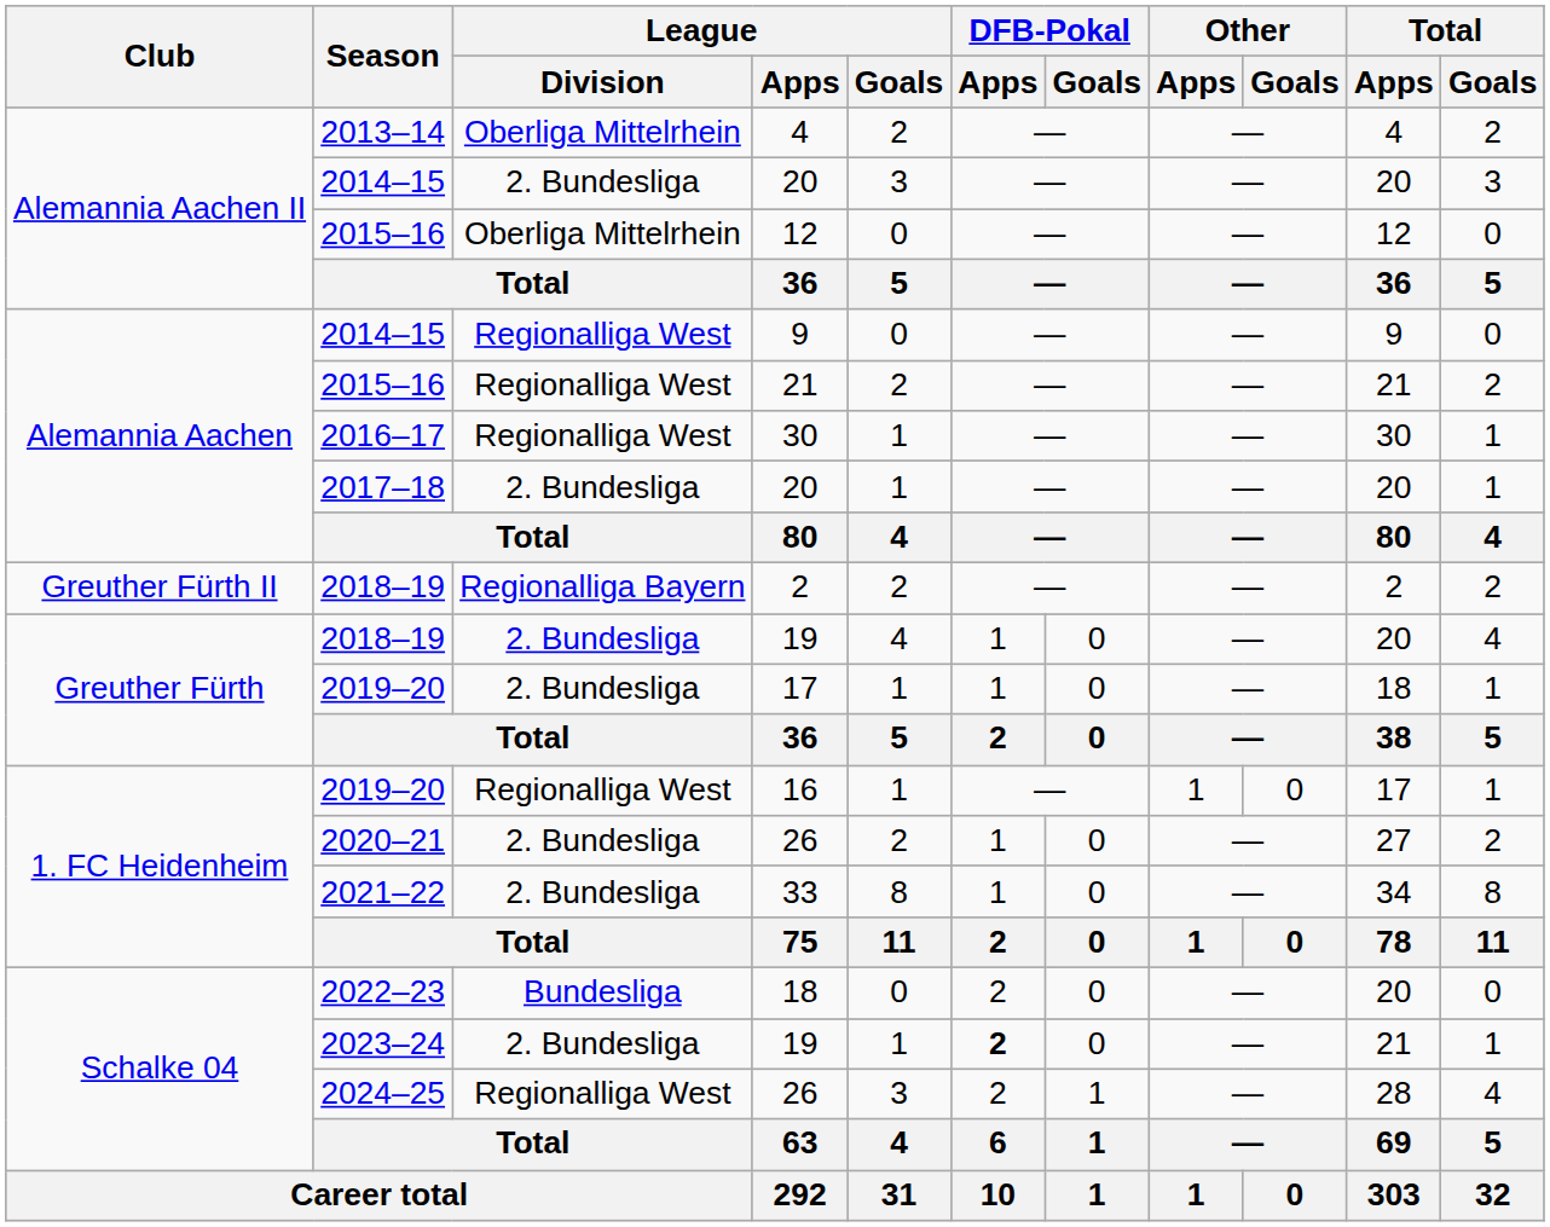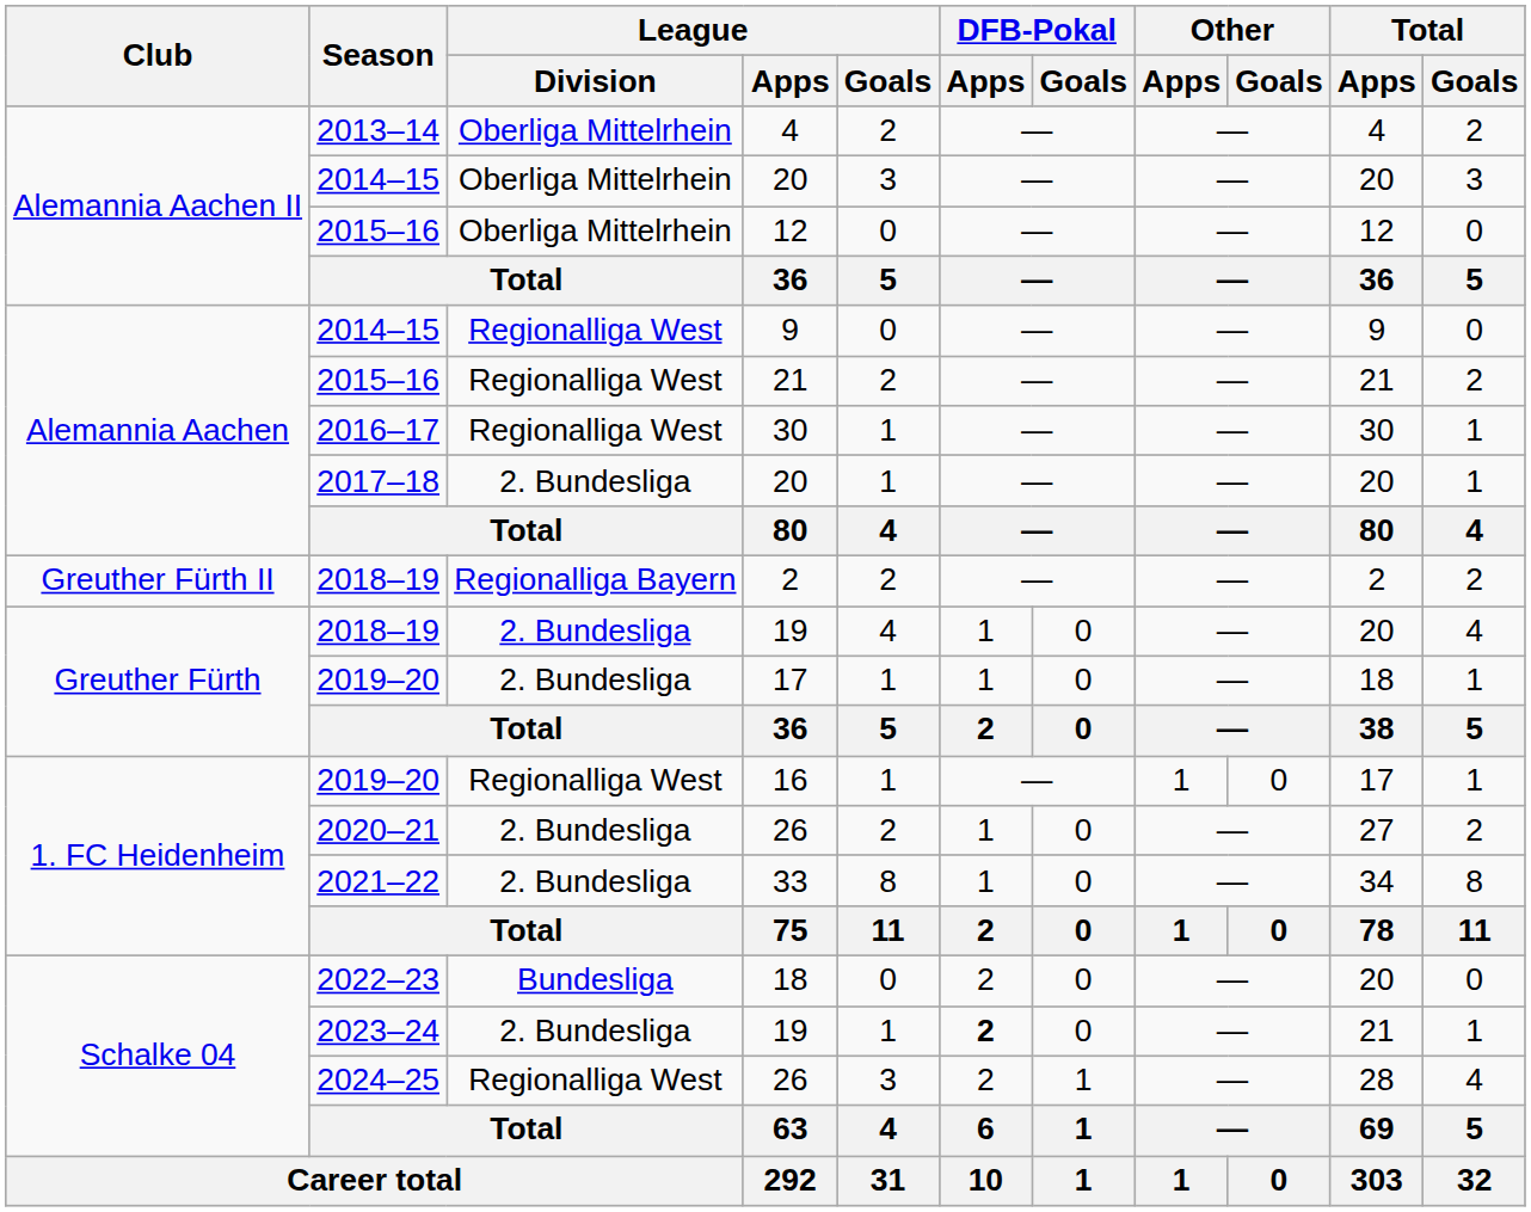 <table class="wikitable nowrap" style="text-align:center">
 <tr>
 <th rowspan="2">Club</th>
 <th rowspan="2">Season</th>
 <th colspan="3">League</th>
 <th colspan="2"><a href='#'>DFB-Pokal</a></th>
 <th colspan="2">Other</th>
 <th colspan="2">Total</th>
 </tr>
 <tr>
 <th>Division</th>
 <th>Apps</th>
 <th>Goals</th>
 <th>Apps</th>
 <th>Goals</th>
 <th>Apps</th>
 <th>Goals</th>
 <th>Apps</th>
 <th>Goals</th>
 </tr>
 <tr>
 <td rowspan="4"><a href='#'>Alemannia Aachen II</a></td>
 <td><a href='#'>2013–14</a></td>
 <td><a href='#'>Oberliga Mittelrhein</a></td>
 <td>4</td>
 <td>2</td>
 <td colspan="2">—</td>
 <td colspan="2">—</td>
 <td>4</td>
 <td>2</td>
 </tr>
 <tr>
 <td><a href='#'>2014–15</a></td>
-<td>2. Bundesliga</td>
+<td>Oberliga Mittelrhein</td>
 <td>20</td>
 <td>3</td>
 <td colspan="2">—</td>
 <td colspan="2">—</td>
 <td>20</td>
 <td>3</td>
 </tr>
 <tr>
 <td><a href='#'>2015–16</a></td>
 <td>Oberliga Mittelrhein</td>
 <td>12</td>
 <td>0</td>
 <td colspan="2">—</td>
 <td colspan="2">—</td>
 <td>12</td>
 <td>0</td>
 </tr>
 <tr>
 <th colspan="2">Total</th>
 <th>36</th>
 <th>5</th>
 <th colspan=2>—</th>
 <th colspan=2>—</th>
 <th>36</th>
 <th>5</th>
 </tr>
 <tr>
 <td rowspan="5"><a href='#'>Alemannia Aachen</a></td>
 <td><a href='#'>2014–15</a></td>
 <td><a href='#'>Regionalliga West</a></td>
 <td>9</td>
 <td>0</td>
 <td colspan="2">—</td>
 <td colspan="2">—</td>
 <td>9</td>
 <td>0</td>
 </tr>
 <tr>
 <td><a href='#'>2015–16</a></td>
 <td>Regionalliga West</td>
 <td>21</td>
 <td>2</td>
 <td colspan="2">—</td>
 <td colspan="2">—</td>
 <td>21</td>
 <td>2</td>
 </tr>
 <tr>
 <td><a href='#'>2016–17</a></td>
 <td>Regionalliga West</td>
 <td>30</td>
 <td>1</td>
 <td colspan="2">—</td>
 <td colspan="2">—</td>
 <td>30</td>
 <td>1</td>
 </tr>
 <tr>
 <td><a href='#'>2017–18</a></td>
 <td>2. Bundesliga</td>
 <td>20</td>
 <td>1</td>
 <td colspan="2">—</td>
 <td colspan="2">—</td>
 <td>20</td>
 <td>1</td>
 </tr>
 <tr>
 <th colspan="2">Total</th>
 <th>80</th>
 <th>4</th>
 <th colspan=2>—</th>
 <th colspan=2>—</th>
 <th>80</th>
 <th>4</th>
 </tr>
 <tr>
 <td><a href='#'>Greuther Fürth II</a></td>
 <td><a href='#'>2018–19</a></td>
 <td><a href='#'>Regionalliga Bayern</a></td>
 <td>2</td>
 <td>2</td>
 <td colspan="2">—</td>
 <td colspan="2">—</td>
 <td>2</td>
 <td>2</td>
 </tr>
 <tr>
 <td rowspan="3"><a href='#'>Greuther Fürth</a></td>
 <td><a href='#'>2018–19</a></td>
 <td><a href='#'>2. Bundesliga</a></td>
 <td>19</td>
 <td>4</td>
 <td>1</td>
 <td>0</td>
 <td colspan="2">—</td>
 <td>20</td>
 <td>4</td>
 </tr>
 <tr>
 <td><a href='#'>2019–20</a></td>
 <td>2. Bundesliga</td>
 <td>17</td>
 <td>1</td>
 <td>1</td>
 <td>0</td>
 <td colspan="2">—</td>
 <td>18</td>
 <td>1</td>
 </tr>
 <tr>
 <th colspan="2">Total</th>
 <th>36</th>
 <th>5</th>
 <th>2</th>
 <th>0</th>
 <th colspan=2>—</th>
 <th>38</th>
 <th>5</th>
 </tr>
 <tr>
 <td rowspan="4"><a href='#'>1. FC Heidenheim</a></td>
 <td><a href='#'>2019–20</a></td>
 <td>Regionalliga West</td>
 <td>16</td>
 <td>1</td>
 <td colspan="2">—</td>
 <td>1</td>
 <td>0</td>
 <td>17</td>
 <td>1</td>
 </tr>
 <tr>
 <td><a href='#'>2020–21</a></td>
 <td>2. Bundesliga</td>
 <td>26</td>
 <td>2</td>
 <td>1</td>
 <td>0</td>
 <td colspan="2">—</td>
 <td>27</td>
 <td>2</td>
 </tr>
 <tr>
 <td><a href='#'>2021–22</a></td>
 <td>2. Bundesliga</td>
 <td>33</td>
 <td>8</td>
 <td>1</td>
 <td>0</td>
 <td colspan="2">—</td>
 <td>34</td>
 <td>8</td>
 </tr>
 <tr>
 <th colspan="2">Total</th>
 <th>75</th>
 <th>11</th>
 <th>2</th>
 <th>0</th>
 <th>1</th>
 <th>0</th>
 <th>78</th>
 <th>11</th>
 </tr>
 <tr>
 <td rowspan="4"><a href='#'>Schalke 04</a></td>
 <td><a href='#'>2022–23</a></td>
 <td><a href='#'>Bundesliga</a></td>
 <td>18</td>
 <td>0</td>
 <td>2</td>
 <td>0</td>
 <td colspan=2>—</td>
 <td>20</td>
 <td>0</td>
 </tr>
 <tr>
 <td><a href='#'>2023–24</a></td>
 <td>2. Bundesliga</td>
 <td>19</td>
 <td>1</td>
 <td><strong>2</strong></td>
 <td>0</td>
 <td colspan=2>—</td>
 <td>21</td>
 <td>1</td>
 </tr>
 <tr>
 <td><a href='#'>2024–25</a></td>
 <td>Regionalliga West</td>
 <td>26</td>
 <td>3</td>
 <td>2</td>
 <td>1</td>
 <td colspan=2>—</td>
 <td>28</td>
 <td>4</td>
 </tr>
 <tr>
 <th colspan="2">Total</th>
 <th>63</th>
 <th>4</th>
 <th>6</th>
 <th>1</th>
 <th colspan=2>—</th>
 <th>69</th>
 <th>5</th>
 </tr>
 <tr>
 <th colspan="3">Career total</th>
 <th>292</th>
 <th>31</th>
 <th>10</th>
 <th>1</th>
 <th>1</th>
 <th>0</th>
 <th>303</th>
 <th>32</th>
 </tr>
 </table>
